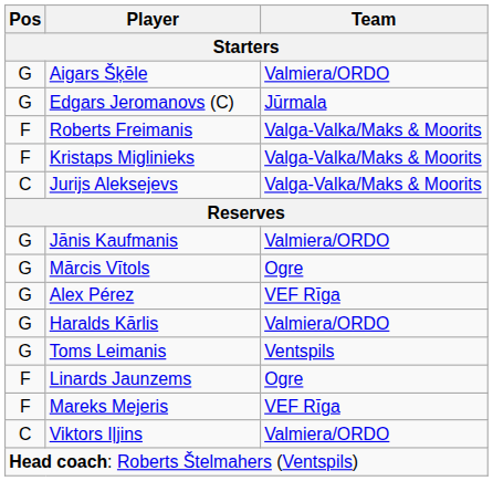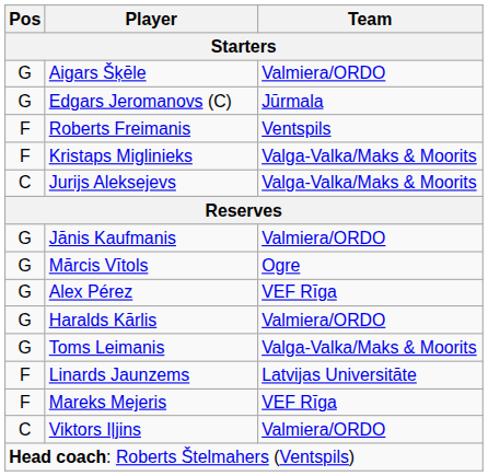 <table class="wikitable" style="text-align:center; font-size:90%">
 <tr>
 <th scope="col" style="width:25px;">Pos</th>
 <th scope="col" style="width:170px;">Player</th>
 <th scope="col" style="width:180px;">Team</th>
 </tr>
 <tr>
 <th scope="col" colspan="5">Starters</th>
 </tr>
 <tr>
 <td>G</td>
 <td align=left> <a href='#'>Aigars Šķēle</a></td>
 <td align=left><a href='#'>Valmiera/ORDO</a></td>
 </tr>
 <tr>
 <td>G</td>
 <td align=left> <a href='#'>Edgars Jeromanovs</a> (C)</td>
 <td align=left><a href='#'>Jūrmala</a></td>
 </tr>
 <tr>
 <td>F</td>
 <td align=left> <a href='#'>Roberts Freimanis</a></td>
-<td align=left><a href='#'>Valga-Valka/Maks & Moorits</a></td>
+<td align=left><a href='#'>Ventspils</a></td>
 </tr>
 <tr>
 <td>F</td>
 <td align=left> <a href='#'>Kristaps Miglinieks</a></td>
 <td align=left><a href='#'>Valga-Valka/Maks & Moorits</a></td>
 </tr>
 <tr>
 <td>C</td>
 <td align=left> <a href='#'>Jurijs Aleksejevs</a></td>
 <td align=left><a href='#'>Valga-Valka/Maks & Moorits</a></td>
 </tr>
 <tr>
 <th scope="col" colspan="5">Reserves</th>
 </tr>
 <tr>
 <td>G</td>
 <td align=left> <a href='#'>Jānis Kaufmanis</a></td>
 <td align=left><a href='#'>Valmiera/ORDO</a></td>
 </tr>
 <tr>
 <td>G</td>
 <td align=left> <a href='#'>Mārcis Vītols</a></td>
 <td align=left><a href='#'>Ogre</a></td>
 </tr>
 <tr>
 <td>G</td>
 <td align=left> <a href='#'>Alex Pérez</a></td>
 <td align=left><a href='#'>VEF Rīga</a></td>
 </tr>
 <tr>
 <td>G</td>
 <td align=left> <a href='#'>Haralds Kārlis</a></td>
 <td align=left><a href='#'>Valmiera/ORDO</a></td>
 </tr>
 <tr>
 <td>G</td>
 <td align=left> <a href='#'>Toms Leimanis</a></td>
-<td align=left><a href='#'>Ventspils</a></td>
+<td align=left><a href='#'>Valga-Valka/Maks & Moorits</a></td>
 </tr>
 <tr>
 <td>F</td>
 <td align=left> <a href='#'>Linards Jaunzems</a></td>
-<td align=left><a href='#'>Ogre</a></td>
+<td align=left><a href='#'>Latvijas Universitāte</a></td>
 </tr>
 <tr>
 <td>F</td>
 <td align=left> <a href='#'>Mareks Mejeris</a></td>
 <td align=left><a href='#'>VEF Rīga</a></td>
 </tr>
 <tr>
 <td>C</td>
 <td align=left> <a href='#'>Viktors Iļjins</a></td>
 <td align=left><a href='#'>Valmiera/ORDO</a></td>
 </tr>
 <tr>
 <td align=left colspan="5"><strong>Head coach</strong>:  <a href='#'>Roberts Štelmahers</a> (<a href='#'>Ventspils</a>)</td>
 </tr>
 </table>
